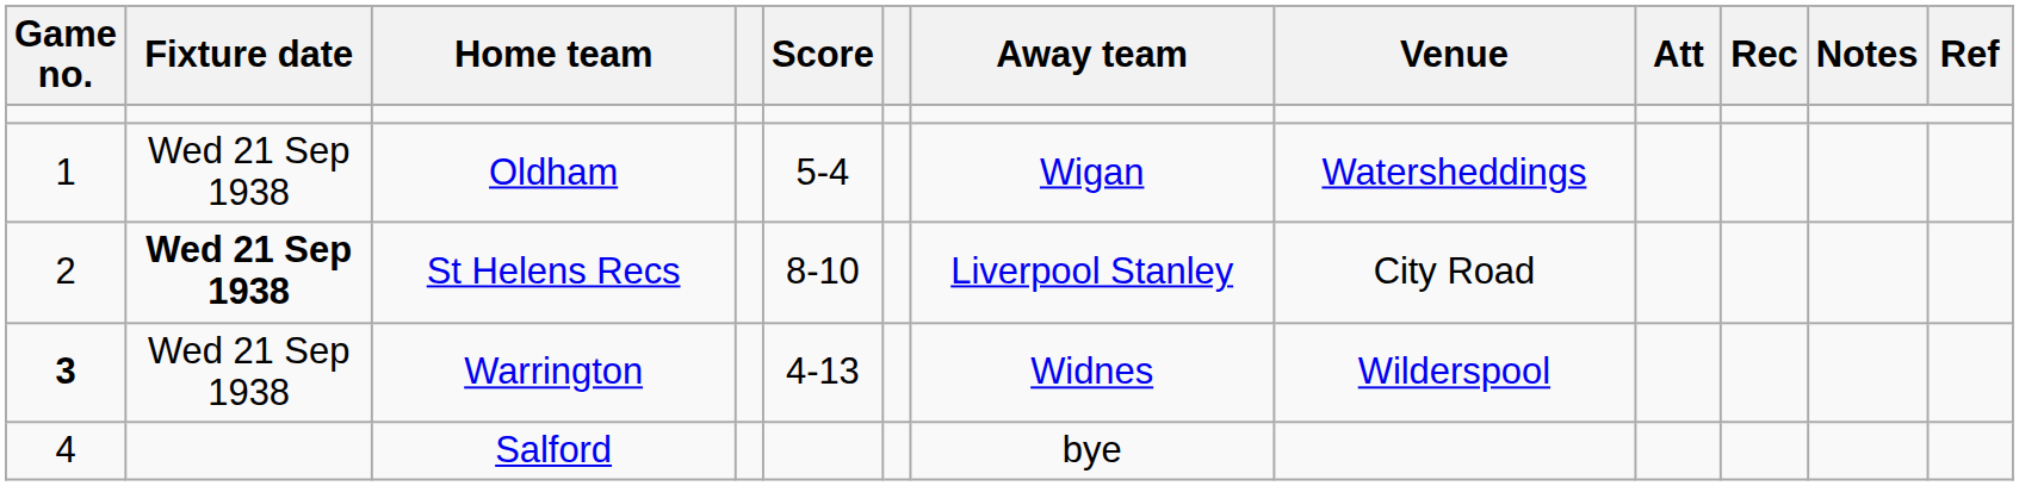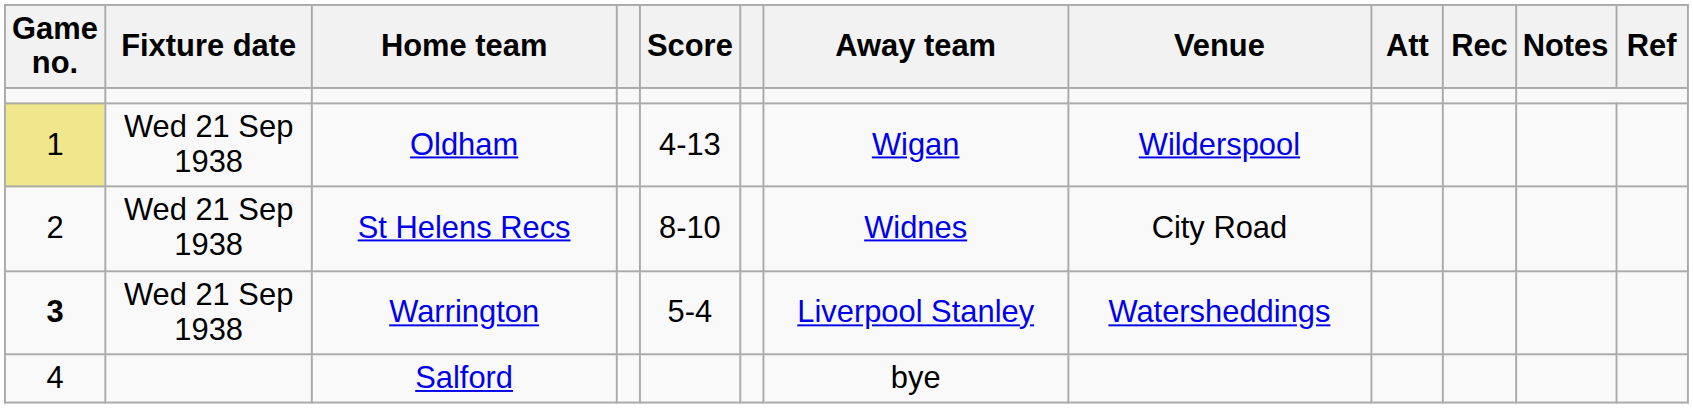 <table class="wikitable" style="text-align:center;">
 <tr>
 <th width=20 abbr="No">Game no.</th>
 <th width=100 abbr="Date">Fixture date</th>
 <th width=150 abbr="Home team">Home team</th>
 <th width=5 abbr="space"></th>
 <th width=20 abbr="Score">Score</th>
 <th width=5 abbr="space"></th>
 <th width=150 abbr="Away team">Away team</th>
 <th width=150 abbr="Venue">Venue</th>
 <th width=30 abbr="Att">Att</th>
 <th width=30 abbr="Rec">Rec</th>
 <th width=20 abbr="Notes">Notes</th>
 <th width=30 abbr="Ref">Ref</th>
 </tr>
 <tr>
 <td></td>
 <td></td>
 <td></td>
 <td></td>
 <td></td>
 <td></td>
 <td></td>
 <td></td>
 <td></td>
 <td></td>
 </tr>
 <tr>
-<td>1</td>
+<td style="background: khaki;">1</td>
 <td>Wed 21 Sep 1938</td>
 <td><a href='#'>Oldham</a></td>
 <td></td>
-<td>5-4</td>
+<td>4-13</td>
 <td></td>
 <td><a href='#'>Wigan</a></td>
-<td><a href='#'>Watersheddings</a></td>
+<td><a href='#'>Wilderspool</a></td>
 <td></td>
 <td></td>
 <td></td>
 <td></td>
 </tr>
 <tr>
 <td>2</td>
-<td><strong>Wed 21 Sep 1938</strong></td>
+<td>Wed 21 Sep 1938</td>
 <td><a href='#'>St Helens Recs</a></td>
 <td></td>
 <td>8-10</td>
 <td></td>
-<td><a href='#'>Liverpool Stanley</a></td>
+<td><a href='#'>Widnes</a></td>
 <td>City Road</td>
 <td></td>
 <td></td>
 <td></td>
 <td></td>
 </tr>
 <tr>
 <td><strong>3</strong></td>
 <td>Wed 21 Sep 1938</td>
 <td><a href='#'>Warrington</a></td>
 <td></td>
-<td>4-13</td>
+<td>5-4</td>
 <td></td>
-<td><a href='#'>Widnes</a></td>
-<td><a href='#'>Wilderspool</a></td>
+<td><a href='#'>Liverpool Stanley</a></td>
+<td><a href='#'>Watersheddings</a></td>
 <td></td>
 <td></td>
 <td></td>
 <td></td>
 </tr>
 <tr>
 <td>4</td>
 <td></td>
 <td><a href='#'>Salford</a></td>
 <td></td>
 <td></td>
 <td></td>
 <td>bye</td>
 <td></td>
 <td></td>
 <td></td>
 <td></td>
 <td></td>
 </tr>
 </table>
